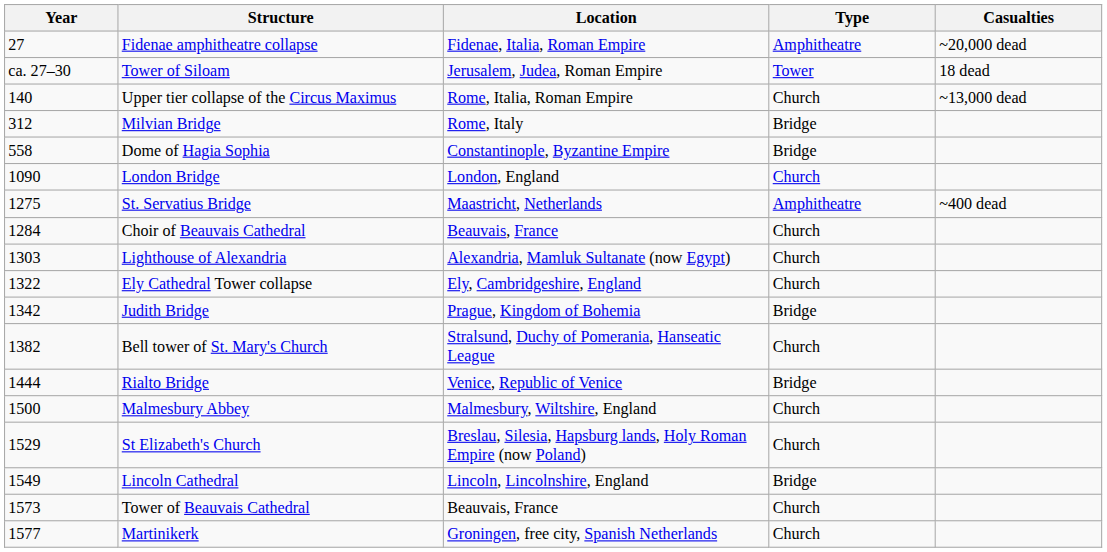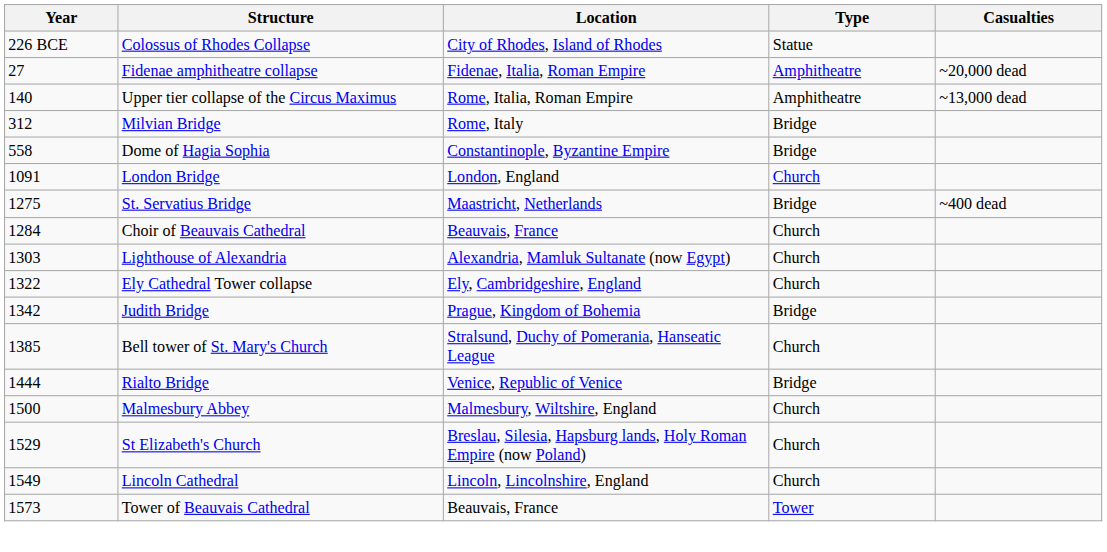 <table class="wikitable sortable" style="font-size:95%;">
 <tr>
 <th width=100>Year</th>
 <th width=300>Structure</th>
 <th width=300>Location</th>
 <th width=150>Type</th>
 <th width=150 data-sort-type="number">Casualties</th>
 </tr>
 <tr>
+<td>226 BCE</td>
+<td><a href='#'>Colossus of Rhodes Collapse</a></td>
+<td><a href='#'>City of Rhodes</a>, <a href='#'>Island of Rhodes</a></td>
+<td>Statue</td>
+<td></td>
+</tr>
+<tr>
 <td>27</td>
 <td><a href='#'>Fidenae amphitheatre collapse</a></td>
 <td><a href='#'>Fidenae</a>, <a href='#'>Italia</a>, <a href='#'>Roman Empire</a></td>
 <td><a href='#'>Amphitheatre</a></td>
 <td data-sort-value="20000">~20,000 dead</td>
 </tr>
 <tr>
-<td>ca. 27–30</td>
-<td><a href='#'>Tower of Siloam</a></td>
-<td><a href='#'>Jerusalem</a>, <a href='#'>Judea</a>, Roman Empire</td>
-<td><a href='#'>Tower</a></td>
-<td data-sort-value="18">18 dead</td>
-</tr>
-<tr>
 <td>140</td>
 <td>Upper tier collapse of the <a href='#'>Circus Maximus</a></td>
 <td><a href='#'>Rome</a>, Italia, Roman Empire</td>
-<td>Church</td>
+<td>Amphitheatre</td>
 <td data-sort-value="13000">~13,000 dead</td>
 </tr>
 <tr>
 <td>312</td>
 <td><a href='#'>Milvian Bridge</a></td>
 <td><a href='#'>Rome</a>, Italy</td>
 <td>Bridge</td>
 <td></td>
 </tr>
 <tr>
 <td>558</td>
 <td>Dome of <a href='#'>Hagia Sophia</a></td>
 <td><a href='#'>Constantinople</a>, <a href='#'>Byzantine Empire</a></td>
 <td>Bridge</td>
 <td></td>
 </tr>
 <tr>
-<td>1090</td>
+<td>1091</td>
 <td><a href='#'>London Bridge</a></td>
 <td><a href='#'>London</a>, England</td>
 <td><a href='#'>Church</a></td>
 </tr>
 <tr>
 <td>1275</td>
 <td><a href='#'>St. Servatius Bridge</a></td>
 <td><a href='#'>Maastricht</a>, <a href='#'>Netherlands</a></td>
-<td><a href='#'>Amphitheatre</a></td>
+<td>Bridge</td>
 <td data-sort-value="400">~400 dead</td>
 </tr>
 <tr>
 <td>1284</td>
 <td>Choir of <a href='#'>Beauvais Cathedral</a></td>
 <td><a href='#'>Beauvais</a>, <a href='#'>France</a></td>
 <td>Church</td>
 <td></td>
 </tr>
 <tr>
 <td>1303</td>
 <td><a href='#'>Lighthouse of Alexandria</a></td>
 <td><a href='#'>Alexandria</a>, <a href='#'>Mamluk Sultanate</a> (now <a href='#'>Egypt</a>)</td>
 <td>Church</td>
 <td></td>
 </tr>
 <tr>
 <td>1322</td>
 <td><a href='#'>Ely Cathedral</a> Tower collapse</td>
 <td><a href='#'>Ely</a>, <a href='#'>Cambridgeshire</a>, <a href='#'>England</a></td>
 <td>Church</td>
 <td></td>
 </tr>
 <tr>
 <td>1342</td>
 <td><a href='#'>Judith Bridge</a></td>
 <td><a href='#'>Prague</a>, <a href='#'>Kingdom of Bohemia</a></td>
 <td>Bridge</td>
 <td></td>
 </tr>
 <tr>
-<td>1382</td>
+<td>1385</td>
 <td>Bell tower of <a href='#'>St. Mary's Church</a></td>
 <td><a href='#'>Stralsund</a>, <a href='#'>Duchy of Pomerania</a>, <a href='#'>Hanseatic League</a></td>
 <td>Church</td>
 <td></td>
 </tr>
 <tr>
 <td>1444</td>
 <td><a href='#'>Rialto Bridge</a></td>
 <td><a href='#'>Venice</a>, <a href='#'>Republic of Venice</a></td>
 <td>Bridge</td>
 <td></td>
 </tr>
 <tr>
 <td>1500</td>
 <td><a href='#'>Malmesbury Abbey</a></td>
 <td><a href='#'>Malmesbury</a>, <a href='#'>Wiltshire</a>, England</td>
 <td>Church</td>
 <td></td>
 </tr>
 <tr>
 <td>1529</td>
 <td><a href='#'>St Elizabeth's Church</a></td>
 <td><a href='#'>Breslau</a>, <a href='#'>Silesia</a>, <a href='#'>Hapsburg lands</a>, <a href='#'>Holy Roman Empire</a> (now <a href='#'>Poland</a>)</td>
 <td>Church</td>
 <td></td>
 </tr>
 <tr>
 <td>1549</td>
 <td><a href='#'>Lincoln Cathedral</a></td>
 <td><a href='#'>Lincoln</a>, <a href='#'>Lincolnshire</a>, England</td>
-<td>Bridge</td>
+<td>Church</td>
 <td></td>
 </tr>
 <tr>
 <td>1573</td>
 <td>Tower of <a href='#'>Beauvais Cathedral</a></td>
 <td>Beauvais, France</td>
-<td>Church</td>
-<td></td>
-</tr>
-<tr>
-<td>1577</td>
-<td><a href='#'>Martinikerk</a></td>
-<td><a href='#'>Groningen</a>, free city, <a href='#'>Spanish Netherlands</a></td>
-<td>Church</td>
+<td><a href='#'>Tower</a></td>
 <td></td>
 </tr>
 </table>
